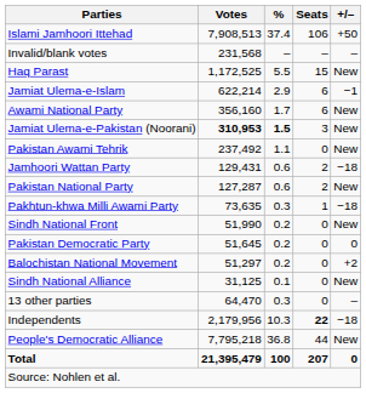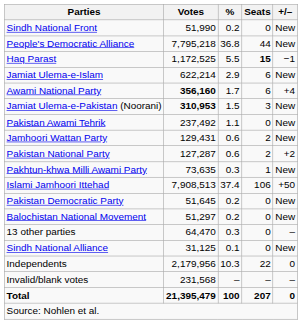 <table class=wikitable style=text-align:right>
 <tr>
 <th>Parties</th>
 <th>Votes</th>
 <th>%</th>
 <th>Seats</th>
 <th>+/–</th>
 </tr>
 <tr>
-<td align=left><a href='#'>Islami Jamhoori Ittehad</a></td>
-<td>7,908,513</td>
-<td>37.4</td>
-<td>106</td>
-<td>+50</td>
+<td align=left><a href='#'>Sindh National Front</a></td>
+<td>51,990</td>
+<td>0.2</td>
+<td>0</td>
+<td>New</td>
 </tr>
 <tr>
-<td align=left>Invalid/blank votes</td>
-<td>231,568</td>
-<td>–</td>
-<td>–</td>
-<td>–</td>
+<td align=left><a href='#'>People's Democratic Alliance</a></td>
+<td>7,795,218</td>
+<td>36.8</td>
+<td>44</td>
+<td>New</td>
 </tr>
 <tr>
 <td align=left><a href='#'>Haq Parast</a></td>
 <td>1,172,525</td>
 <td>5.5</td>
-<td>15</td>
-<td>New</td>
+<td><strong>15</strong></td>
+<td>−1</td>
 </tr>
 <tr>
 <td align=left><a href='#'>Jamiat Ulema-e-Islam</a></td>
 <td>622,214</td>
 <td>2.9</td>
 <td>6</td>
-<td>−1</td>
+<td>New</td>
 </tr>
 <tr>
 <td align=left><a href='#'>Awami National Party</a></td>
-<td>356,160</td>
+<td><strong>356,160</strong></td>
 <td>1.7</td>
 <td>6</td>
-<td>New</td>
+<td>+4</td>
 </tr>
 <tr>
 <td align=left><a href='#'>Jamiat Ulema-e-Pakistan</a> (Noorani)</td>
 <td><strong>310,953</strong></td>
-<td><strong>1.5</strong></td>
+<td>1.5</td>
 <td>3</td>
 <td>New</td>
 </tr>
 <tr>
 <td align=left><a href='#'>Pakistan Awami Tehrik</a></td>
 <td>237,492</td>
 <td>1.1</td>
 <td>0</td>
 <td>New</td>
 </tr>
 <tr>
 <td align=left><a href='#'>Jamhoori Wattan Party</a></td>
 <td>129,431</td>
 <td>0.6</td>
 <td>2</td>
-<td>−18</td>
+<td>New</td>
 </tr>
 <tr>
 <td align=left><a href='#'>Pakistan National Party</a></td>
 <td>127,287</td>
 <td>0.6</td>
 <td>2</td>
-<td>New</td>
+<td>+2</td>
 </tr>
 <tr>
 <td align=left><a href='#'>Pakhtun-khwa Milli Awami Party</a></td>
 <td>73,635</td>
 <td>0.3</td>
 <td>1</td>
-<td>−18</td>
+<td>New</td>
 </tr>
 <tr>
-<td align=left><a href='#'>Sindh National Front</a></td>
-<td>51,990</td>
-<td>0.2</td>
-<td>0</td>
-<td>New</td>
+<td align=left><a href='#'>Islami Jamhoori Ittehad</a></td>
+<td>7,908,513</td>
+<td>37.4</td>
+<td>106</td>
+<td>+50</td>
 </tr>
 <tr>
 <td align=left><a href='#'>Pakistan Democratic Party</a></td>
 <td>51,645</td>
 <td>0.2</td>
 <td>0</td>
-<td>0</td>
+<td>New</td>
 </tr>
 <tr>
 <td align=left><a href='#'>Balochistan National Movement</a></td>
 <td>51,297</td>
 <td>0.2</td>
-<td>0</td>
-<td>+2</td>
-</tr>
-<tr>
-<td align=left><a href='#'>Sindh National Alliance</a></td>
-<td>31,125</td>
-<td>0.1</td>
 <td>0</td>
 <td>New</td>
 </tr>
 <tr>
 <td align=left>13 other parties</td>
 <td>64,470</td>
 <td>0.3</td>
 <td>0</td>
 <td>–</td>
 </tr>
 <tr>
+<td align=left><a href='#'>Sindh National Alliance</a></td>
+<td>31,125</td>
+<td>0.1</td>
+<td>0</td>
+<td>New</td>
+</tr>
+<tr>
 <td align=left>Independents</td>
 <td>2,179,956</td>
 <td>10.3</td>
-<td><strong>22</strong></td>
-<td>−18</td>
+<td>22</td>
+<td>0</td>
 </tr>
 <tr>
-<td align=left><a href='#'>People's Democratic Alliance</a></td>
-<td>7,795,218</td>
-<td>36.8</td>
-<td>44</td>
-<td>New</td>
+<td align=left>Invalid/blank votes</td>
+<td>231,568</td>
+<td>–</td>
+<td>–</td>
+<td>–</td>
 </tr>
 <tr>
 <td align=left><strong>Total</strong></td>
 <td><strong>21,395,479</strong></td>
 <td><strong>100</strong></td>
 <td><strong>207</strong></td>
 <td><strong>0</strong></td>
 </tr>
 <tr>
 <td align=left colspan=5>Source: Nohlen et al.</td>
 </tr>
 </table>
